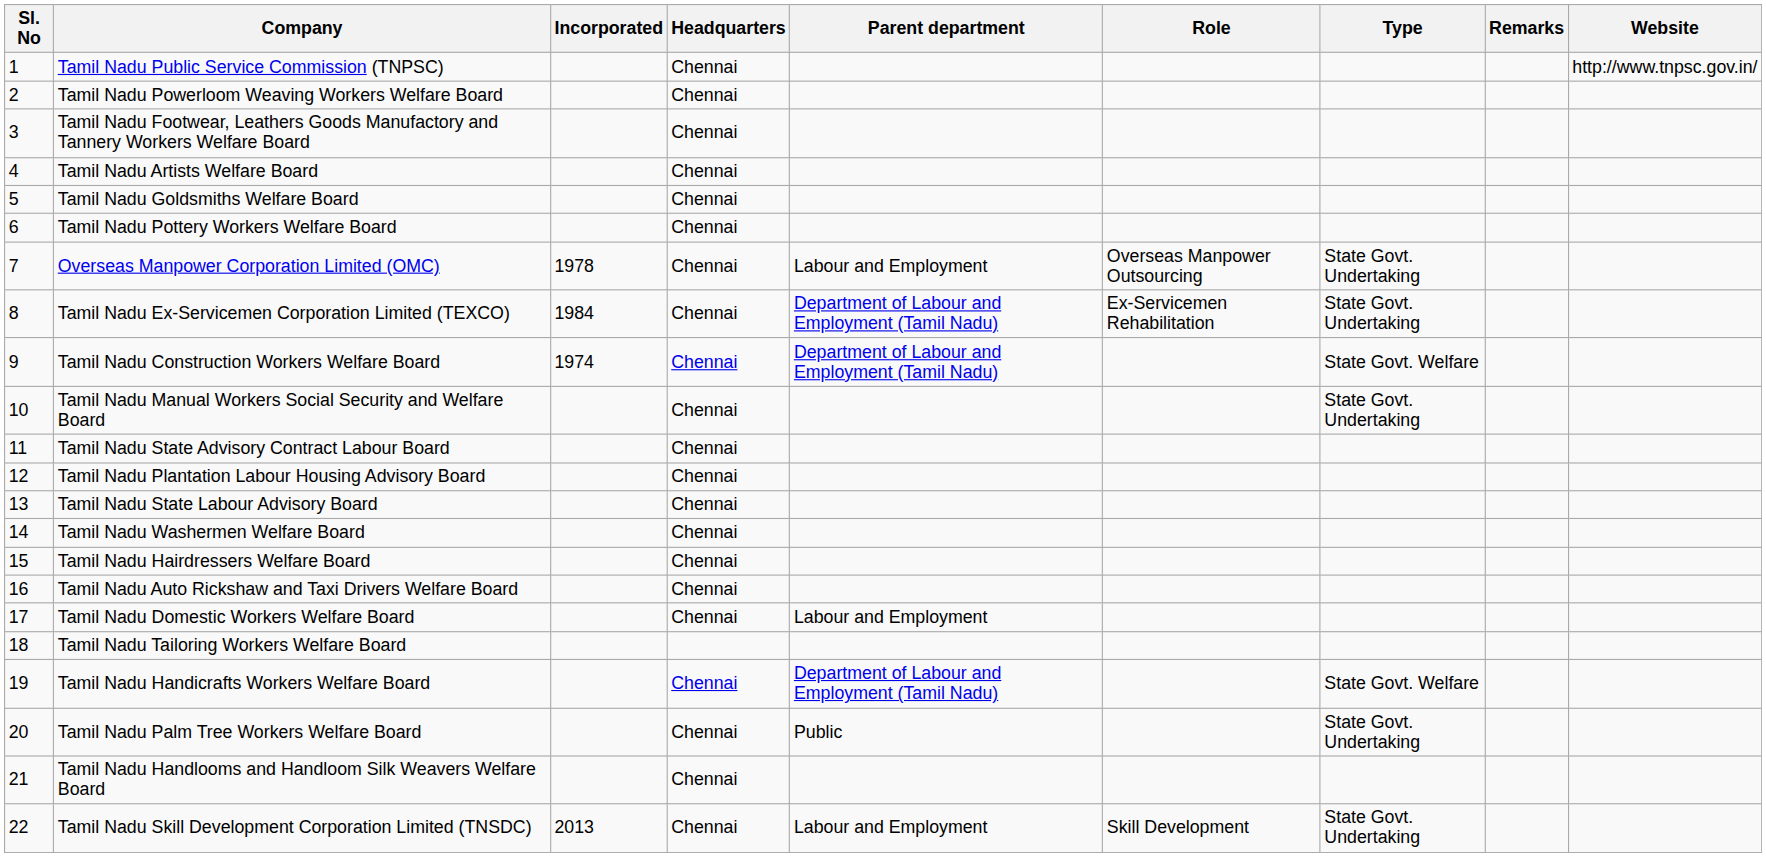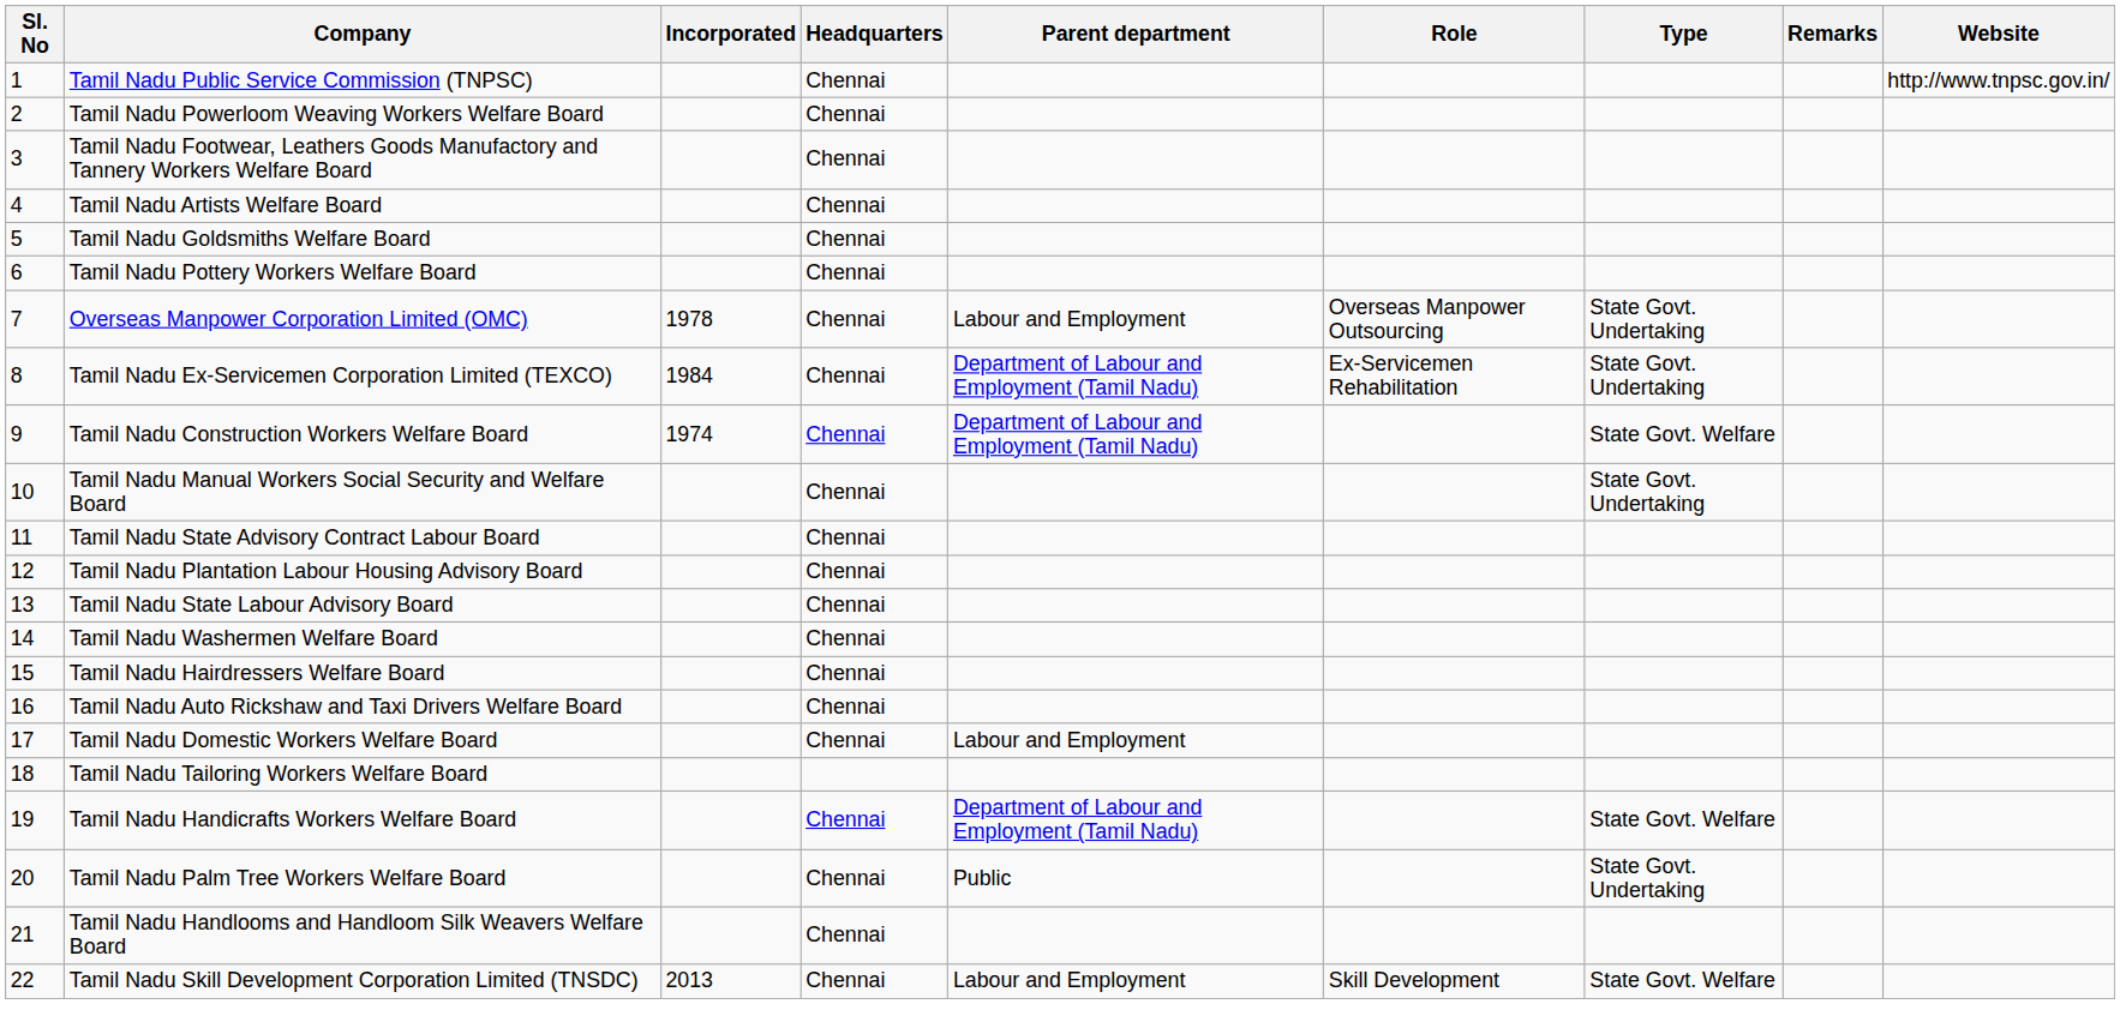 <table class="sortable wikitable" style="margin: 1em auto 1em auto;">
 <tr>
 <th>Sl. No</th>
 <th>Company</th>
 <th>Incorporated</th>
 <th>Headquarters</th>
 <th>Parent department</th>
 <th>Role</th>
 <th>Type</th>
 <th>Remarks</th>
 <th>Website</th>
 </tr>
 <tr>
 <td>1</td>
 <td><a href='#'>Tamil Nadu Public Service Commission</a> (TNPSC)</td>
 <td></td>
 <td>Chennai</td>
 <td></td>
 <td></td>
 <td></td>
 <td></td>
 <td>http://www.tnpsc.gov.in/</td>
 </tr>
 <tr>
 <td>2</td>
 <td>Tamil Nadu Powerloom Weaving Workers Welfare Board</td>
 <td></td>
 <td>Chennai</td>
 <td></td>
 <td></td>
 <td></td>
 <td></td>
 <td></td>
 </tr>
 <tr>
 <td>3</td>
 <td>Tamil Nadu Footwear, Leathers Goods Manufactory and Tannery Workers Welfare Board</td>
 <td></td>
 <td>Chennai</td>
 <td></td>
 <td></td>
 <td></td>
 <td></td>
 <td></td>
 </tr>
 <tr>
 <td>4</td>
 <td>Tamil Nadu Artists Welfare Board</td>
 <td></td>
 <td>Chennai</td>
 <td></td>
 <td></td>
 <td></td>
 <td></td>
 <td></td>
 </tr>
 <tr>
 <td>5</td>
 <td>Tamil Nadu Goldsmiths Welfare Board</td>
 <td></td>
 <td>Chennai</td>
 <td></td>
 <td></td>
 <td></td>
 <td></td>
 <td></td>
 </tr>
 <tr>
 <td>6</td>
 <td>Tamil Nadu Pottery Workers Welfare Board</td>
 <td></td>
 <td>Chennai</td>
 <td></td>
 <td></td>
 <td></td>
 <td></td>
 <td></td>
 </tr>
 <tr>
 <td>7</td>
 <td><a href='#'>Overseas Manpower Corporation Limited (OMC)</a></td>
 <td>1978</td>
 <td>Chennai</td>
 <td>Labour and Employment</td>
 <td>Overseas Manpower Outsourcing</td>
 <td>State Govt. Undertaking</td>
 <td></td>
 <td></td>
 </tr>
 <tr>
 <td>8</td>
 <td>Tamil Nadu Ex-Servicemen Corporation Limited (TEXCO)</td>
 <td>1984</td>
 <td>Chennai</td>
 <td><a href='#'>Department of Labour and Employment (Tamil Nadu)</a></td>
 <td>Ex-Servicemen Rehabilitation</td>
 <td>State Govt. Undertaking</td>
 <td></td>
 <td></td>
 </tr>
 <tr>
 <td>9</td>
 <td>Tamil Nadu Construction Workers Welfare Board</td>
 <td>1974</td>
 <td><a href='#'>Chennai</a></td>
 <td><a href='#'>Department of Labour and Employment (Tamil Nadu)</a></td>
 <td></td>
 <td>State Govt. Welfare</td>
 <td></td>
 <td></td>
 </tr>
 <tr>
 <td>10</td>
 <td>Tamil Nadu Manual Workers Social Security and Welfare Board</td>
 <td></td>
 <td>Chennai</td>
 <td></td>
 <td></td>
 <td>State Govt. Undertaking</td>
 <td></td>
 <td></td>
 </tr>
 <tr>
 <td>11</td>
 <td>Tamil Nadu State Advisory Contract Labour Board</td>
 <td></td>
 <td>Chennai</td>
 <td></td>
 <td></td>
 <td></td>
 <td></td>
 <td></td>
 </tr>
 <tr>
 <td>12</td>
 <td>Tamil Nadu Plantation Labour Housing Advisory Board</td>
 <td></td>
 <td>Chennai</td>
 <td></td>
 <td></td>
 <td></td>
 <td></td>
 <td></td>
 </tr>
 <tr>
 <td>13</td>
 <td>Tamil Nadu State Labour Advisory Board</td>
 <td></td>
 <td>Chennai</td>
 <td></td>
 <td></td>
 <td></td>
 <td></td>
 <td></td>
 </tr>
 <tr>
 <td>14</td>
 <td>Tamil Nadu Washermen Welfare Board</td>
 <td></td>
 <td>Chennai</td>
 <td></td>
 <td></td>
 <td></td>
 <td></td>
 <td></td>
 </tr>
 <tr>
 <td>15</td>
 <td>Tamil Nadu Hairdressers Welfare Board</td>
 <td></td>
 <td>Chennai</td>
 <td></td>
 <td></td>
 <td></td>
 <td></td>
 <td></td>
 </tr>
 <tr>
 <td>16</td>
 <td>Tamil Nadu Auto Rickshaw and Taxi Drivers Welfare Board</td>
 <td></td>
 <td>Chennai</td>
 <td></td>
 <td></td>
 <td></td>
 <td></td>
 <td></td>
 </tr>
 <tr>
 <td>17</td>
 <td>Tamil Nadu Domestic Workers Welfare Board</td>
 <td></td>
 <td>Chennai</td>
 <td>Labour and Employment</td>
 <td></td>
 <td></td>
 <td></td>
 <td></td>
 </tr>
 <tr>
 <td>18</td>
 <td>Tamil Nadu Tailoring Workers Welfare Board</td>
 <td></td>
 <td></td>
 <td></td>
 <td></td>
 <td></td>
 <td></td>
 <td></td>
 </tr>
 <tr>
 <td>19</td>
 <td>Tamil Nadu Handicrafts Workers Welfare Board</td>
 <td></td>
 <td><a href='#'>Chennai</a></td>
 <td><a href='#'>Department of Labour and Employment (Tamil Nadu)</a></td>
 <td></td>
 <td>State Govt. Welfare</td>
 <td></td>
 <td></td>
 </tr>
 <tr>
 <td>20</td>
 <td>Tamil Nadu Palm Tree Workers Welfare Board</td>
 <td></td>
 <td>Chennai</td>
 <td>Public</td>
 <td></td>
 <td>State Govt. Undertaking</td>
 <td></td>
 <td></td>
 </tr>
 <tr>
 <td>21</td>
 <td>Tamil Nadu Handlooms and Handloom Silk Weavers Welfare Board</td>
 <td></td>
 <td>Chennai</td>
 <td></td>
 <td></td>
 <td></td>
 <td></td>
 <td></td>
 </tr>
 <tr>
 <td>22</td>
 <td>Tamil Nadu Skill Development Corporation Limited (TNSDC)</td>
 <td>2013</td>
 <td>Chennai</td>
 <td>Labour and Employment</td>
 <td>Skill Development</td>
-<td>State Govt. Undertaking</td>
+<td>State Govt. Welfare</td>
 <td></td>
 <td></td>
 </tr>
 </table>
